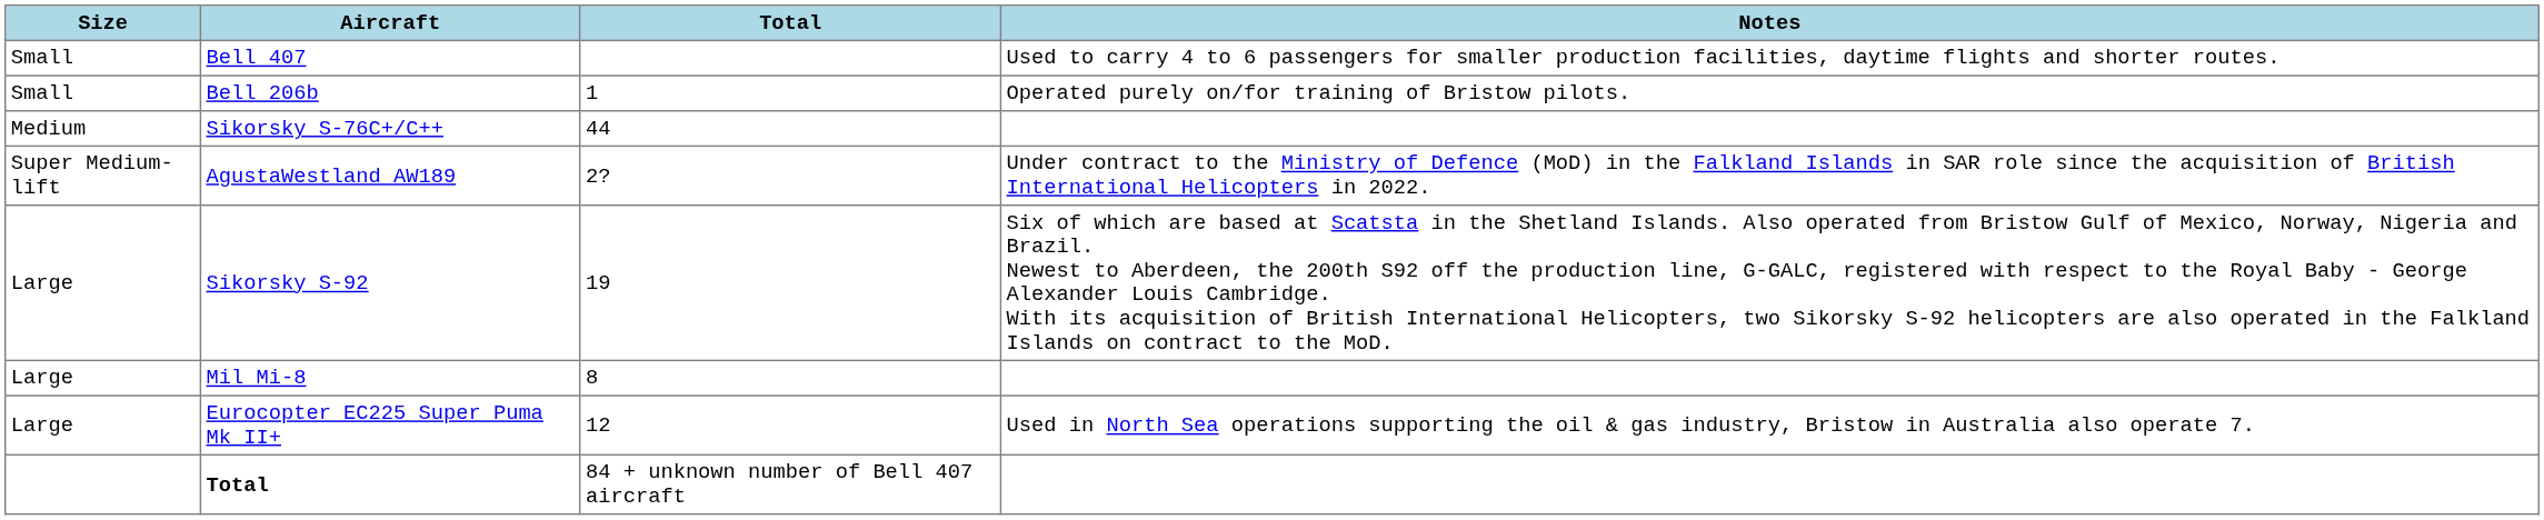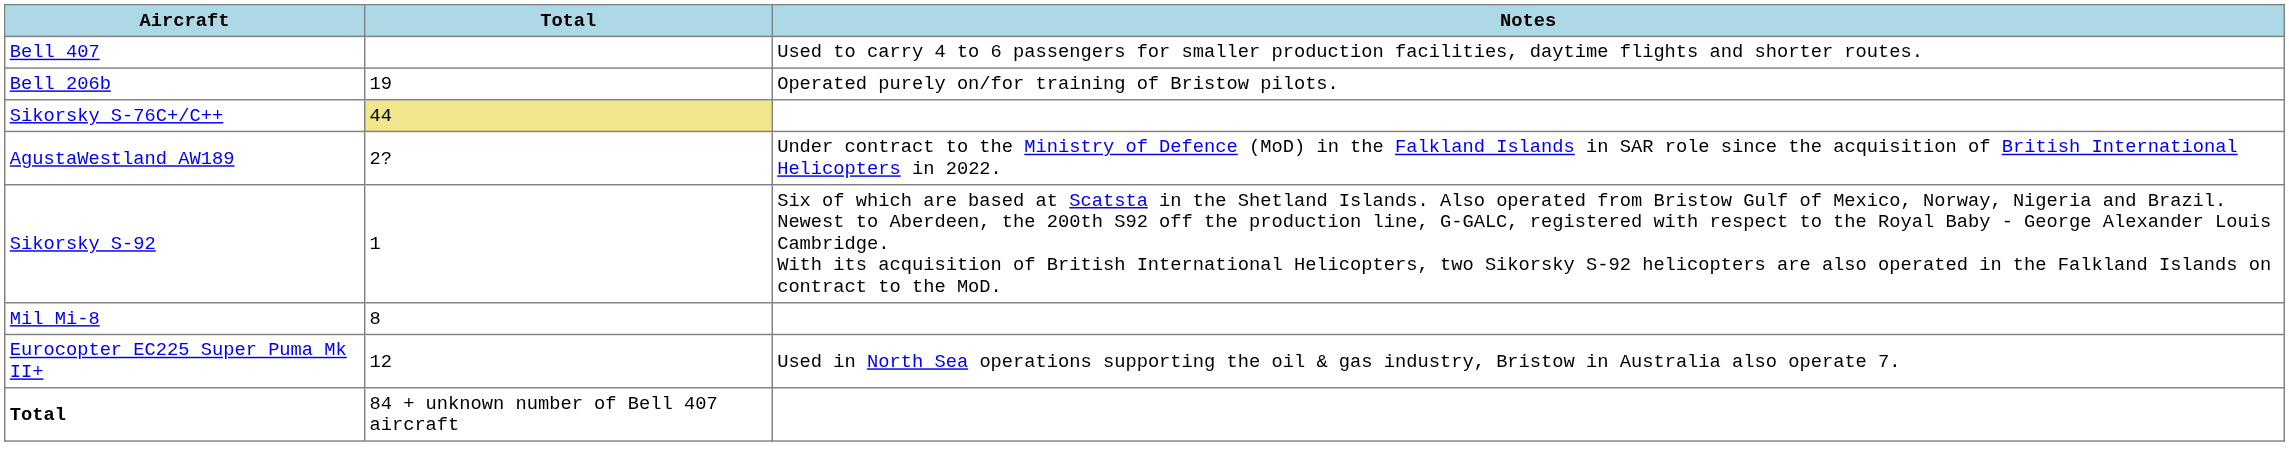 <table class="toccolours sortable" style="border-collapse:collapse" cellpadding="3" border="1">
 <tr style="background:lightblue;">
-<th>Size</th>
 <th>Aircraft</th>
 <th>Total</th>
 <th>Notes</th>
 </tr>
 <tr>
-<td>Small</td>
 <td><a href='#'>Bell 407</a></td>
 <td></td>
 <td>Used to carry 4 to 6 passengers for smaller production facilities, daytime flights and shorter routes.</td>
 </tr>
 <tr>
-<td>Small</td>
 <td><a href='#'>Bell 206b</a></td>
-<td>1</td>
+<td>19</td>
 <td>Operated purely on/for training of Bristow pilots.</td>
 </tr>
 <tr>
-<td>Medium</td>
 <td><a href='#'>Sikorsky S-76C+/C++</a></td>
-<td>44</td>
+<td style="background: khaki;">44</td>
 <td></td>
 </tr>
 <tr>
-<td>Super Medium-lift</td>
 <td><a href='#'>AgustaWestland AW189</a></td>
 <td>2?</td>
 <td>Under contract to the <a href='#'>Ministry of Defence</a> (MoD) in the <a href='#'>Falkland Islands</a> in SAR role since the acquisition of <a href='#'>British International Helicopters</a> in 2022.</td>
 </tr>
 <tr>
-<td>Large</td>
 <td><a href='#'>Sikorsky S-92</a></td>
-<td>19</td>
+<td>1</td>
 <td>Six of which are based at <a href='#'>Scatsta</a> in the Shetland Islands. Also operated from Bristow Gulf of Mexico, Norway, Nigeria and Brazil.<br>Newest to Aberdeen, the 200th S92 off the production line, G-GALC, registered with respect to the Royal Baby - George Alexander Louis Cambridge.<br>With its acquisition of British International Helicopters, two Sikorsky S-92 helicopters are also operated in the Falkland Islands on contract to the MoD.</td>
 </tr>
 <tr>
-<td>Large</td>
 <td><a href='#'>Mil Mi-8</a></td>
 <td>8</td>
 <td></td>
 </tr>
 <tr>
-<td>Large</td>
 <td><a href='#'>Eurocopter EC225 Super Puma Mk II+</a></td>
 <td>12</td>
 <td>Used in <a href='#'>North Sea</a> operations supporting the oil & gas industry, Bristow in Australia also operate 7.</td>
 </tr>
 <tr>
-<td></td>
 <td><strong>Total</strong></td>
 <td>84 + unknown number of Bell 407 aircraft</td>
 <td></td>
 </tr>
 </table>
